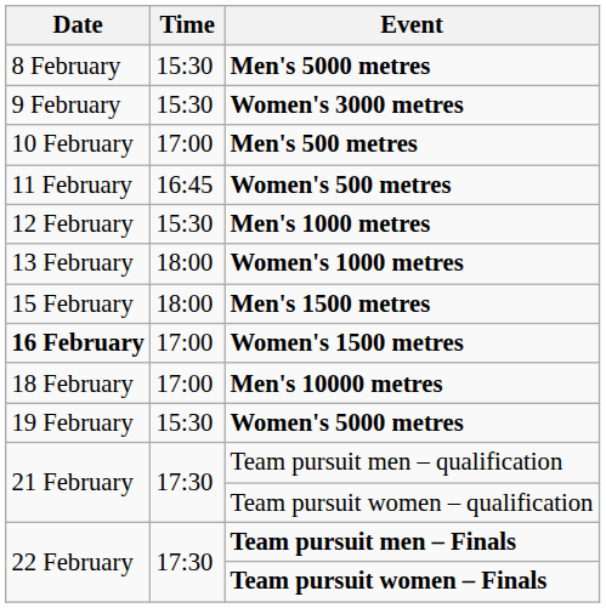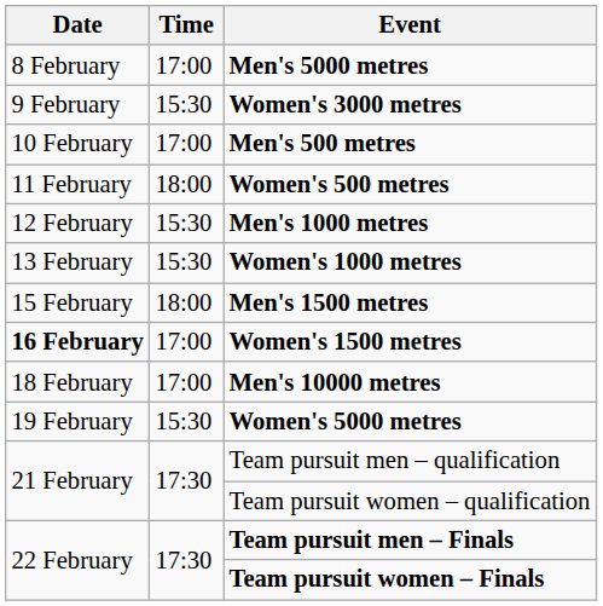 <table class=wikitable>
 <tr>
 <th>Date</th>
 <th width="40">Time</th>
 <th>Event</th>
 </tr>
 <tr>
 <td>8 February</td>
-<td>15:30</td>
+<td>17:00</td>
 <td><strong>Men's 5000 metres</strong></td>
 </tr>
 <tr>
 <td>9 February</td>
 <td>15:30</td>
 <td><strong>Women's 3000 metres</strong></td>
 </tr>
 <tr>
 <td>10 February</td>
 <td>17:00</td>
 <td><strong>Men's 500 metres</strong></td>
 </tr>
 <tr>
 <td>11 February</td>
-<td>16:45</td>
+<td>18:00</td>
 <td><strong>Women's 500 metres</strong></td>
 </tr>
 <tr>
 <td>12 February</td>
 <td>15:30</td>
 <td><strong>Men's 1000 metres</strong></td>
 </tr>
 <tr>
 <td>13 February</td>
-<td>18:00</td>
+<td>15:30</td>
 <td><strong>Women's 1000 metres</strong></td>
 </tr>
 <tr>
 <td>15 February</td>
 <td>18:00</td>
 <td><strong>Men's 1500 metres</strong></td>
 </tr>
 <tr>
 <td><strong>16 February</strong></td>
 <td>17:00</td>
 <td><strong>Women's 1500 metres</strong></td>
 </tr>
 <tr>
 <td>18 February</td>
 <td>17:00</td>
 <td><strong>Men's 10000 metres</strong></td>
 </tr>
 <tr>
 <td>19 February</td>
 <td>15:30</td>
 <td><strong>Women's 5000 metres</strong></td>
 </tr>
 <tr>
 <td rowspan=2>21 February</td>
 <td rowspan=2>17:30</td>
 <td>Team pursuit men – qualification</td>
 </tr>
 <tr>
 <td>Team pursuit women – qualification</td>
 </tr>
 <tr>
 <td rowspan=2>22 February</td>
 <td rowspan=2>17:30</td>
 <td><strong>Team pursuit men – Finals</strong></td>
 </tr>
 <tr>
 <td><strong>Team pursuit women – Finals</strong></td>
 </tr>
 </table>
